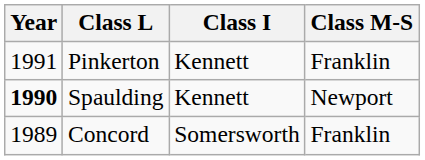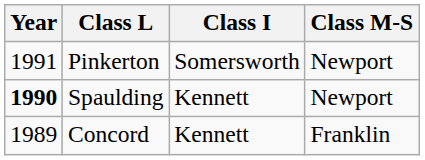 <table class="wikitable">
 <tr>
 <th>Year</th>
 <th>Class L</th>
 <th>Class I</th>
 <th>Class M-S</th>
 </tr>
 <tr>
 <td>1991</td>
 <td>Pinkerton</td>
-<td>Kennett</td>
-<td>Franklin</td>
+<td>Somersworth</td>
+<td>Newport</td>
 </tr>
 <tr>
 <td><strong>1990</strong></td>
 <td>Spaulding</td>
 <td>Kennett</td>
 <td>Newport</td>
 </tr>
 <tr>
 <td>1989</td>
 <td>Concord</td>
-<td>Somersworth</td>
+<td>Kennett</td>
 <td>Franklin</td>
 </tr>
 </table>
